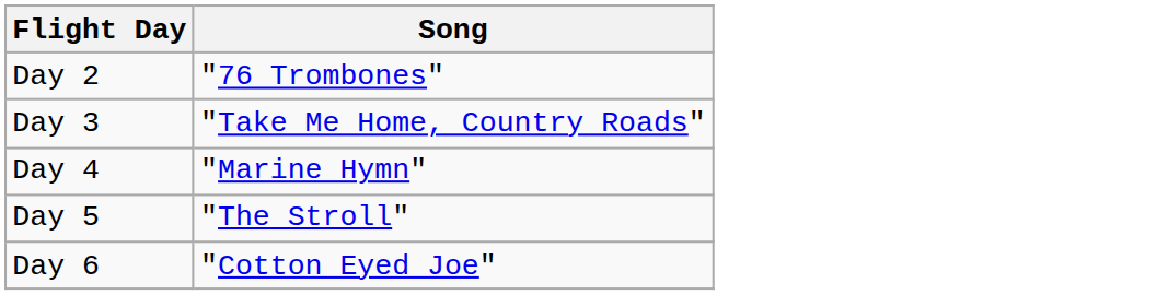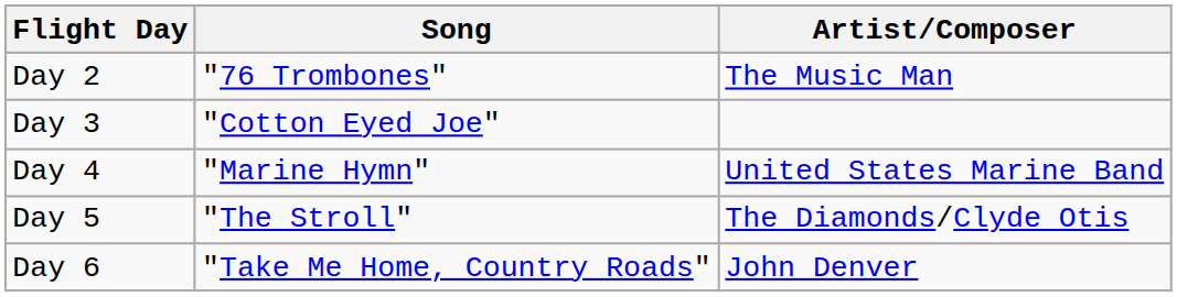 <table class="wikitable">
 <tr>
 <th>Flight Day</th>
 <th>Song</th>
+<th>Artist/Composer</th>
 </tr>
 <tr>
 <td>Day 2</td>
 <td>"<a href='#'>76 Trombones</a>"</td>
+<td><a href='#'>The Music Man</a></td>
 </tr>
 <tr>
 <td>Day 3</td>
-<td>"<a href='#'>Take Me Home, Country Roads</a>"</td>
+<td>"<a href='#'>Cotton Eyed Joe</a>"</td>
+<td></td>
 </tr>
 <tr>
 <td>Day 4</td>
 <td>"<a href='#'>Marine Hymn</a>"</td>
+<td><a href='#'>United States Marine Band</a></td>
 </tr>
 <tr>
 <td>Day 5</td>
 <td>"<a href='#'>The Stroll</a>"</td>
+<td><a href='#'>The Diamonds</a>/<a href='#'>Clyde Otis</a></td>
 </tr>
 <tr>
 <td>Day 6</td>
-<td>"<a href='#'>Cotton Eyed Joe</a>"</td>
+<td>"<a href='#'>Take Me Home, Country Roads</a>"</td>
+<td><a href='#'>John Denver</a></td>
 </tr>
 </table>
